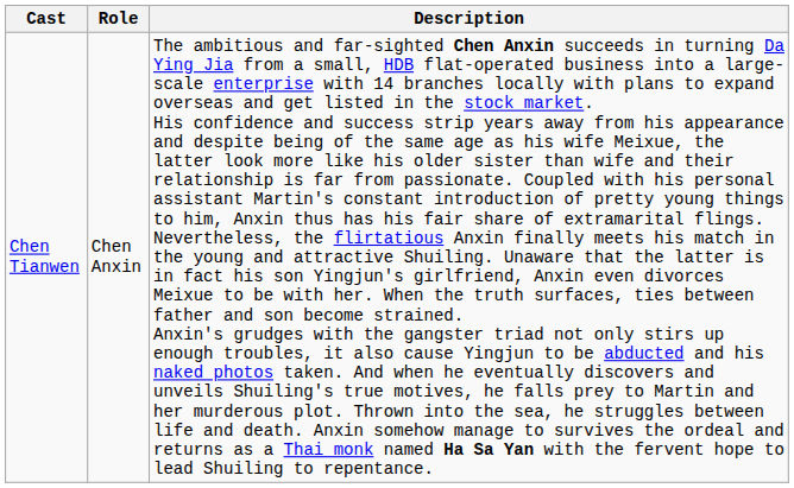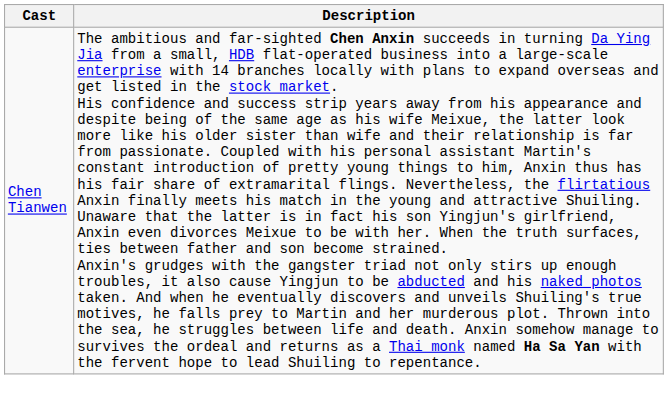 <table class="wikitable">
 <tr>
 <th>Cast</th>
-<th>Role</th>
 <th>Description</th>
 </tr>
 <tr>
 <td><a href='#'>Chen Tianwen</a></td>
-<td>Chen Anxin</td>
 <td>The ambitious and far-sighted <strong>Chen Anxin</strong> succeeds in turning <a href='#'>Da Ying Jia</a> from a small, <a href='#'>HDB</a> flat-operated business into a large-scale <a href='#'>enterprise</a> with 14 branches locally with plans to expand overseas and get listed in the <a href='#'>stock market</a>.<br>His confidence and success strip years away from his appearance and despite being of the same age as his wife Meixue, the latter look more like his older sister than wife and their relationship is far from passionate. Coupled with his personal assistant Martin's constant introduction of pretty young things to him, Anxin thus has his fair share of extramarital flings. Nevertheless, the <a href='#'>flirtatious</a> Anxin finally meets his match in the young and attractive Shuiling. Unaware that the latter is in fact his son Yingjun's girlfriend, Anxin even divorces Meixue to be with her. When the truth surfaces, ties between father and son become strained.<br>Anxin's grudges with the gangster triad not only stirs up enough troubles, it also cause Yingjun to be <a href='#'>abducted</a> and his <a href='#'>naked photos</a> taken. And when he eventually discovers and unveils Shuiling's true motives, he falls prey to Martin and her murderous plot. Thrown into the sea, he struggles between life and death. Anxin somehow manage to survives the ordeal and returns as a <a href='#'>Thai monk</a> named <strong>Ha Sa Yan</strong> with the fervent hope to lead Shuiling to repentance.</td>
 </tr>
 </table>
